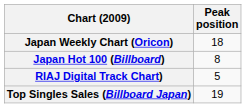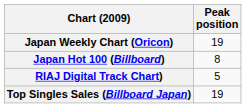 <table class="wikitable plainrowheaders">
 <tr>
 <th>Chart (2009)</th>
 <th>Peak<br>position</th>
 </tr>
 <tr>
 <th scope="row">Japan Weekly Chart (<a href='#'>Oricon</a>)</th>
-<td style="text-align:center;">18</td>
+<td style="text-align:center;">19</td>
 </tr>
 <tr>
 <th scope="row"><a href='#'>Japan Hot 100</a> (<em><a href='#'>Billboard</a></em>)</th>
 <td style="text-align:center;">8</td>
 </tr>
 <tr>
 <th scope="row"><a href='#'>RIAJ Digital Track Chart</a>)</th>
 <td style="text-align:center;">5</td>
 </tr>
 <tr>
 <th scope="row">Top Singles Sales (<em><a href='#'>Billboard Japan</a></em>)</th>
 <td style="text-align:center;">19</td>
 </tr>
 </table>
